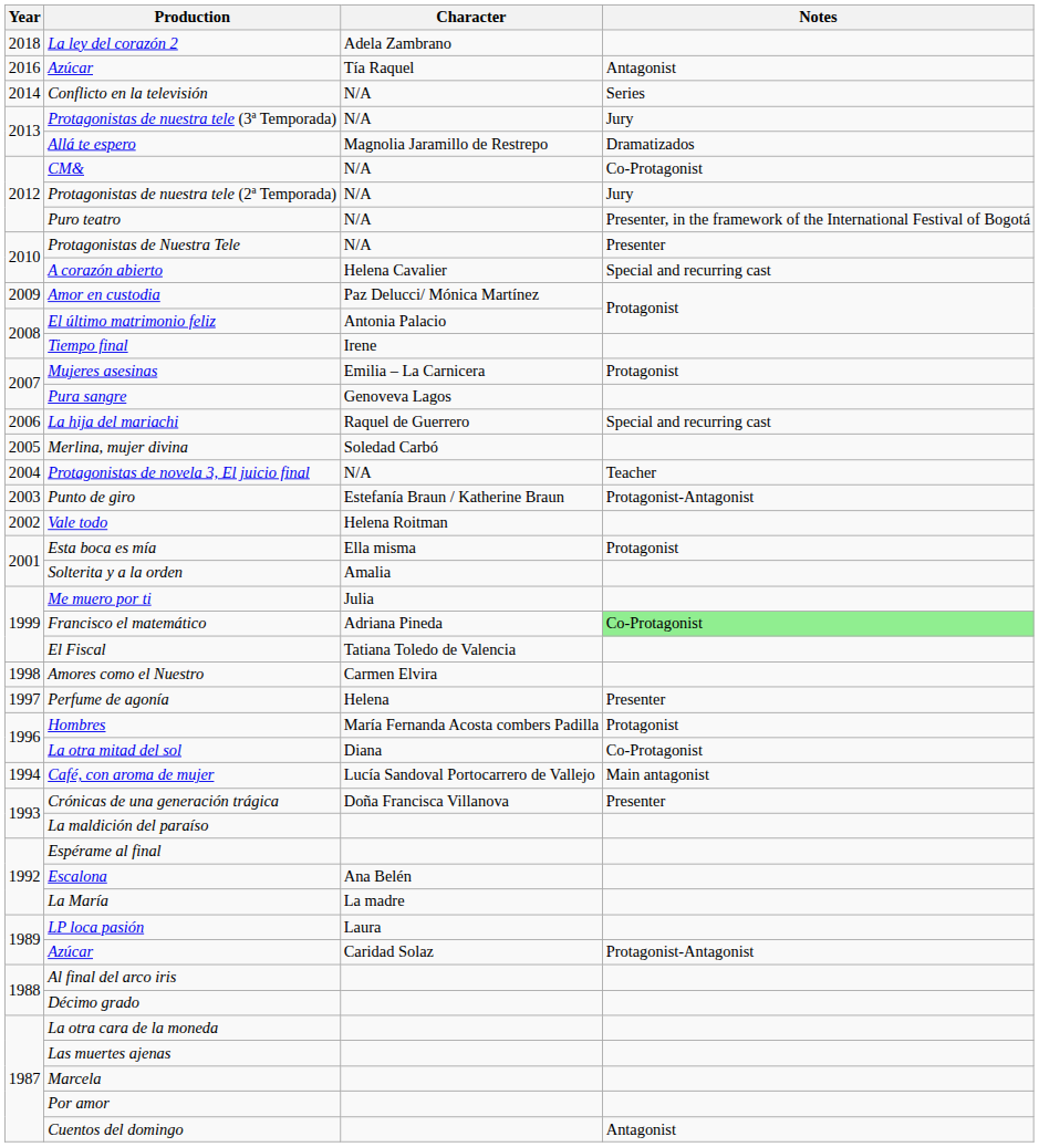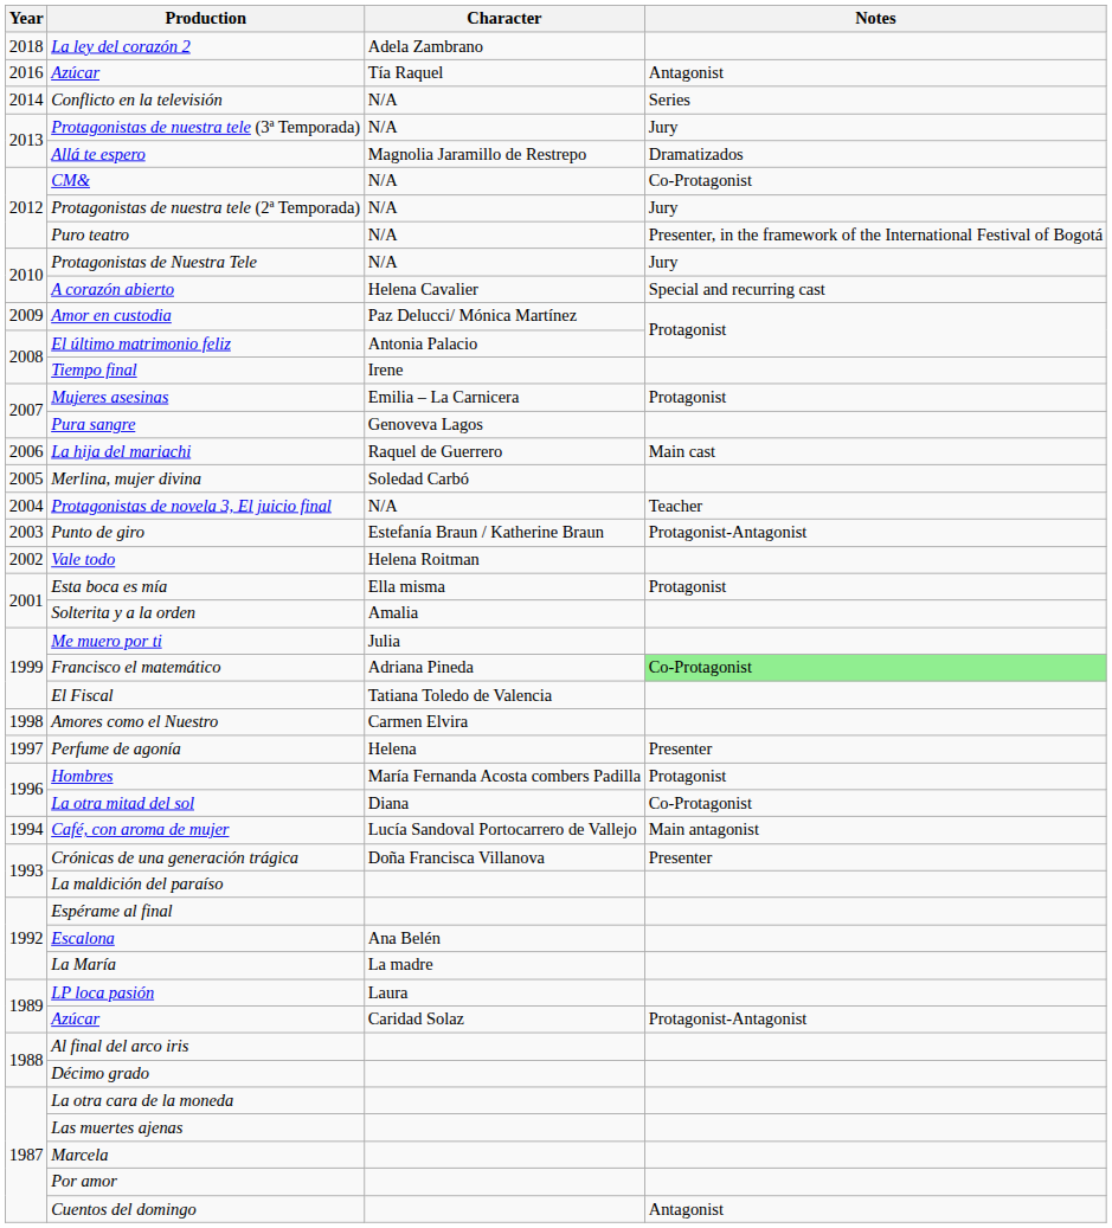 <table class="wikitable">
 <tr>
 <th>Year</th>
 <th>Production</th>
 <th>Character</th>
 <th>Notes</th>
 </tr>
 <tr>
 <td>2018</td>
 <td><a href='#'><em>La ley del corazón 2</em></a></td>
 <td>Adela Zambrano</td>
 <td></td>
 </tr>
 <tr>
 <td>2016</td>
 <td><a href='#'><em>Azúcar</em></a></td>
 <td>Tía Raquel</td>
 <td>Antagonist</td>
 </tr>
 <tr>
 <td>2014</td>
 <td><em>Conflicto en la televisión</em></td>
 <td>N/A</td>
 <td>Series</td>
 </tr>
 <tr>
 <td rowspan="2">2013</td>
 <td><a href='#'><em>Protagonistas de nuestra tele</em></a> (3ª Temporada)</td>
 <td>N/A</td>
 <td>Jury</td>
 </tr>
 <tr>
 <td><em><a href='#'>Allá te espero</a></em></td>
 <td>Magnolia Jaramillo de Restrepo</td>
 <td>Dramatizados</td>
 </tr>
 <tr>
 <td rowspan="3">2012</td>
 <td><em><a href='#'>CM&</a></em></td>
 <td>N/A</td>
 <td>Co-Protagonist</td>
 </tr>
 <tr>
 <td><em>Protagonistas de nuestra tele</em> (2ª Temporada)</td>
 <td>N/A</td>
 <td>Jury</td>
 </tr>
 <tr>
 <td><em>Puro teatro</em></td>
 <td>N/A</td>
 <td>Presenter, in the framework of the International Festival of Bogotá</td>
 </tr>
 <tr>
 <td rowspan="2">2010</td>
 <td><em>Protagonistas de Nuestra Tele</em></td>
 <td>N/A</td>
-<td>Presenter</td>
+<td>Jury</td>
 </tr>
 <tr>
 <td><em><a href='#'>A corazón abierto</a></em></td>
 <td>Helena Cavalier</td>
 <td>Special and recurring cast</td>
 </tr>
 <tr>
 <td>2009</td>
 <td><a href='#'><em>Amor en custodia</em></a></td>
 <td>Paz Delucci/ Mónica Martínez</td>
 <td rowspan="2">Protagonist</td>
 </tr>
 <tr>
 <td rowspan="2">2008</td>
 <td><em><a href='#'>El último matrimonio feliz</a></em></td>
 <td>Antonia Palacio</td>
 </tr>
 <tr>
 <td><em><a href='#'>Tiempo final</a></em></td>
 <td>Irene</td>
 <td></td>
 </tr>
 <tr>
 <td rowspan="2">2007</td>
 <td><a href='#'><em>Mujeres asesinas</em></a></td>
 <td>Emilia –  La Carnicera</td>
 <td>Protagonist</td>
 </tr>
 <tr>
 <td><em><a href='#'>Pura sangre</a></em></td>
 <td>Genoveva Lagos</td>
 <td></td>
 </tr>
 <tr>
 <td>2006</td>
 <td><em><a href='#'>La hija del mariachi</a></em></td>
 <td>Raquel de Guerrero</td>
-<td>Special and recurring cast</td>
+<td>Main cast</td>
 </tr>
 <tr>
 <td>2005</td>
 <td><em>Merlina, mujer divina</em></td>
 <td>Soledad Carbó</td>
 <td></td>
 </tr>
 <tr>
 <td>2004</td>
 <td><a href='#'><em>Protagonistas de novela 3, El juicio final</em></a></td>
 <td>N/A</td>
 <td>Teacher</td>
 </tr>
 <tr>
 <td>2003</td>
 <td><em>Punto de giro</em></td>
 <td>Estefanía Braun / Katherine Braun</td>
 <td>Protagonist-Antagonist</td>
 </tr>
 <tr>
 <td>2002</td>
 <td><em><a href='#'>Vale todo</a></em></td>
 <td>Helena Roitman</td>
 <td></td>
 </tr>
 <tr>
 <td rowspan="2">2001</td>
 <td><em>Esta boca es mía</em></td>
 <td>Ella misma</td>
 <td>Protagonist</td>
 </tr>
 <tr>
 <td><em>Solterita y a la orden</em></td>
 <td>Amalia</td>
 <td></td>
 </tr>
 <tr>
 <td rowspan="3">1999</td>
 <td><em><a href='#'>Me muero por ti</a></em></td>
 <td>Julia</td>
 <td></td>
 </tr>
 <tr>
 <td><em>Francisco el matemático</em></td>
 <td>Adriana Pineda</td>
 <td style="background: lightgreen;">Co-Protagonist</td>
 </tr>
 <tr>
 <td><em>El Fiscal</em></td>
 <td>Tatiana Toledo de Valencia</td>
 <td></td>
 </tr>
 <tr>
 <td>1998</td>
 <td><em>Amores como el Nuestro</em></td>
 <td>Carmen Elvira</td>
 <td></td>
 </tr>
 <tr>
 <td>1997</td>
 <td><em>Perfume de agonía</em></td>
 <td>Helena</td>
 <td>Presenter</td>
 </tr>
 <tr>
 <td rowspan="2">1996</td>
 <td><a href='#'><em>Hombres</em></a></td>
 <td>María Fernanda Acosta combers Padilla</td>
 <td>Protagonist</td>
 </tr>
 <tr>
 <td><em><a href='#'>La otra mitad del sol</a></em></td>
 <td>Diana</td>
 <td>Co-Protagonist</td>
 </tr>
 <tr>
 <td>1994</td>
 <td><em><a href='#'>Café, con aroma de mujer</a></em></td>
 <td>Lucía Sandoval Portocarrero de Vallejo</td>
 <td>Main antagonist</td>
 </tr>
 <tr>
 <td rowspan="2">1993</td>
 <td><em>Crónicas de una generación trágica</em></td>
 <td>Doña Francisca Villanova</td>
 <td>Presenter</td>
 </tr>
 <tr>
 <td><em>La maldición del paraíso</em></td>
 <td></td>
 <td></td>
 </tr>
 <tr>
 <td rowspan="3">1992</td>
 <td><em>Espérame al final</em></td>
 <td></td>
 <td></td>
 </tr>
 <tr>
 <td><a href='#'><em>Escalona</em></a></td>
 <td>Ana Belén</td>
 <td></td>
 </tr>
 <tr>
 <td><em>La María</em></td>
 <td>La madre</td>
 <td></td>
 </tr>
 <tr>
 <td rowspan="2">1989</td>
 <td><em><a href='#'>LP loca pasión</a></em></td>
 <td>Laura</td>
 <td></td>
 </tr>
 <tr>
 <td><a href='#'><em>Azúcar</em></a></td>
 <td>Caridad Solaz</td>
 <td>Protagonist-Antagonist</td>
 </tr>
 <tr>
 <td rowspan="2">1988</td>
 <td><em>Al final del arco iris</em></td>
 <td></td>
 <td></td>
 </tr>
 <tr>
 <td><em>Décimo grado</em></td>
 <td></td>
 <td></td>
 </tr>
 <tr>
 <td rowspan="5">1987</td>
 <td><em>La otra cara de la moneda</em></td>
 <td></td>
 <td></td>
 </tr>
 <tr>
 <td><em>Las muertes ajenas</em></td>
 <td></td>
 <td></td>
 </tr>
 <tr>
 <td><em>Marcela</em></td>
 <td></td>
 <td></td>
 </tr>
 <tr>
 <td><em>Por amor</em></td>
 <td></td>
 <td></td>
 </tr>
 <tr>
 <td><em>Cuentos del domingo</em></td>
 <td></td>
 <td>Antagonist</td>
 </tr>
 </table>
